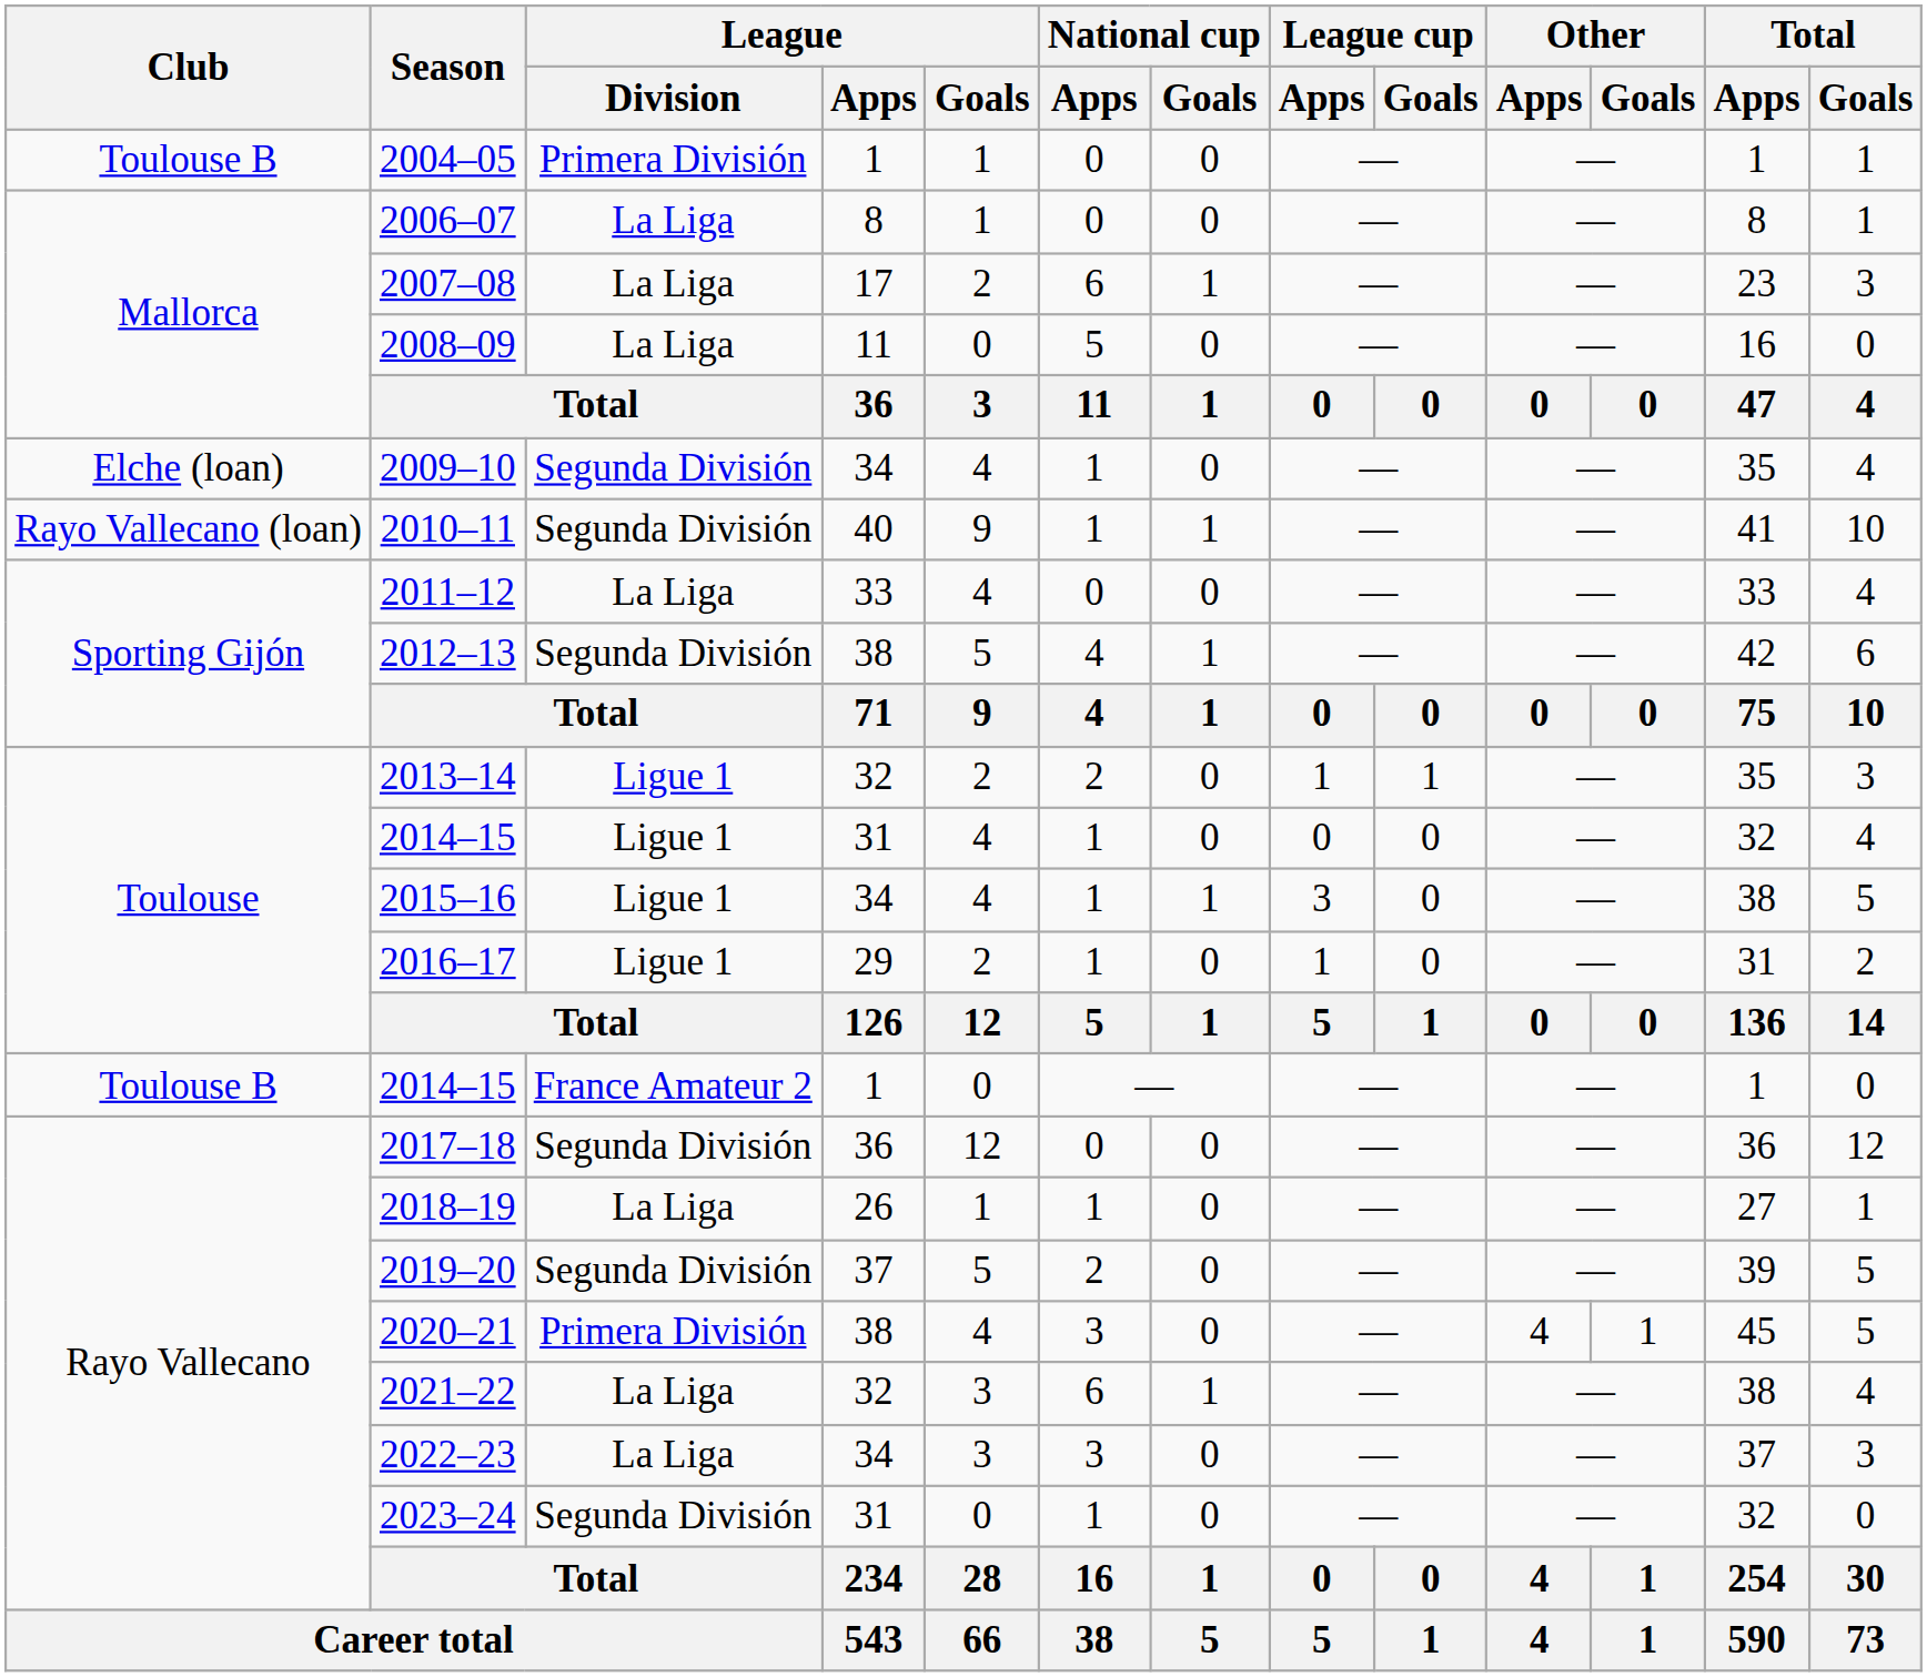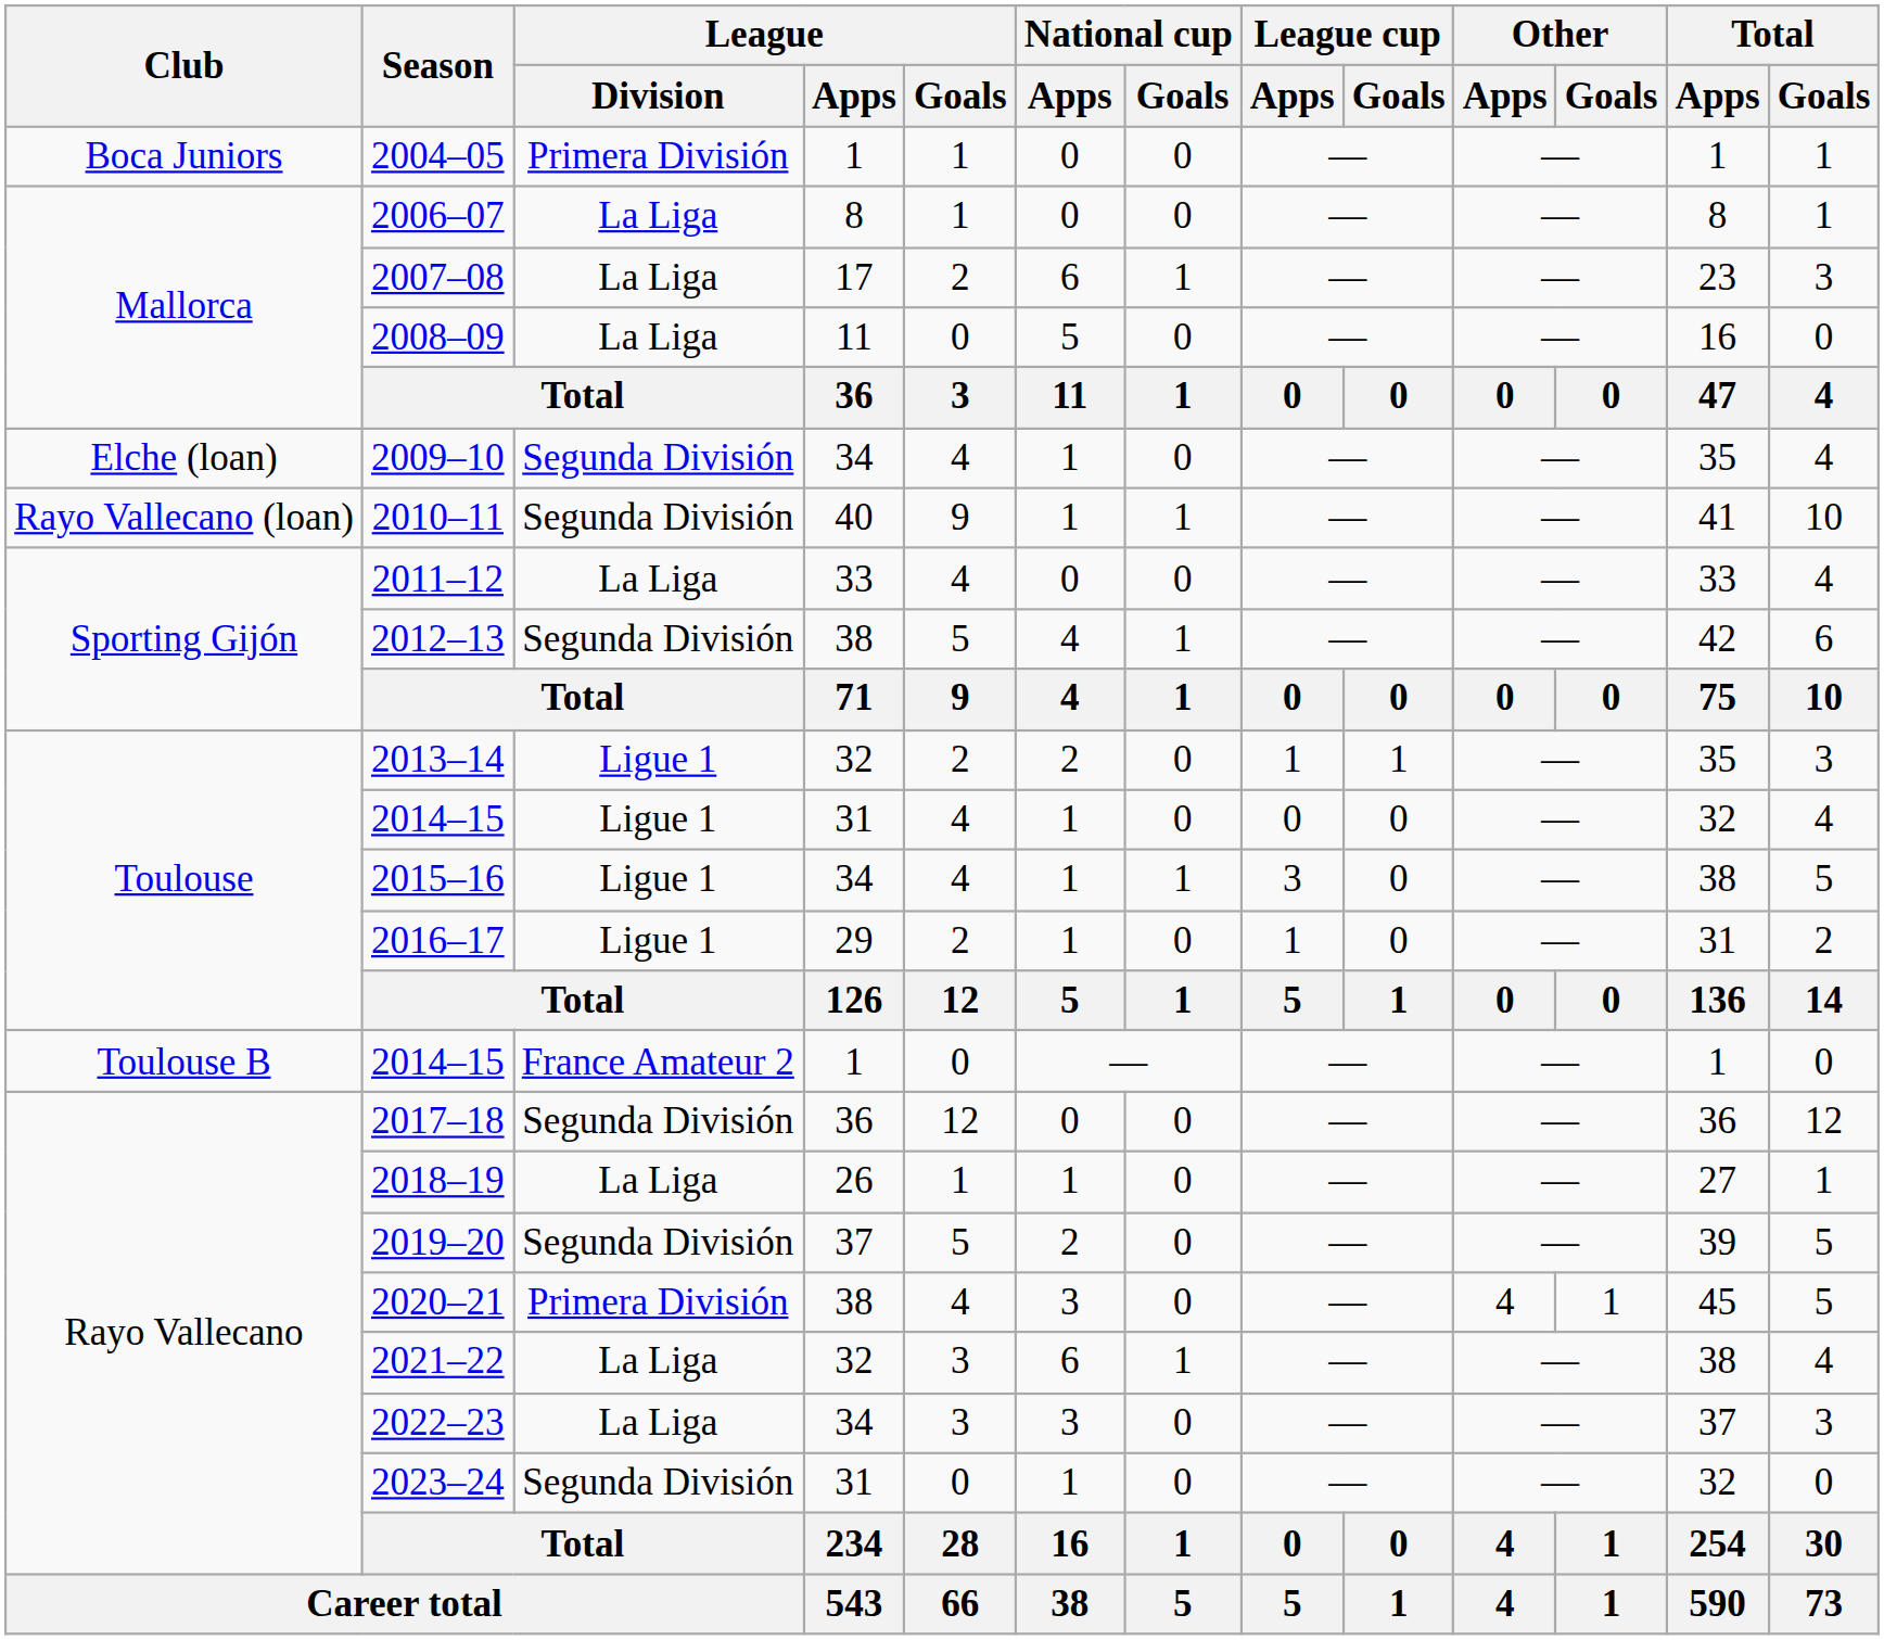 <table class="wikitable" style="text-align:center">
 <tr>
 <th rowspan="2">Club</th>
 <th rowspan="2">Season</th>
 <th colspan="3">League</th>
 <th colspan="2">National cup</th>
 <th colspan="2">League cup</th>
 <th colspan="2">Other</th>
 <th colspan="2">Total</th>
 </tr>
 <tr>
 <th>Division</th>
 <th>Apps</th>
 <th>Goals</th>
 <th>Apps</th>
 <th>Goals</th>
 <th>Apps</th>
 <th>Goals</th>
 <th>Apps</th>
 <th>Goals</th>
 <th>Apps</th>
 <th>Goals</th>
 </tr>
 <tr>
-<td><a href='#'>Toulouse B</a></td>
+<td><a href='#'>Boca Juniors</a></td>
 <td><a href='#'>2004–05</a></td>
 <td><a href='#'>Primera División</a></td>
 <td>1</td>
 <td>1</td>
 <td>0</td>
 <td>0</td>
 <td colspan="2">—</td>
 <td colspan="2">—</td>
 <td>1</td>
 <td>1</td>
 </tr>
 <tr>
 <td rowspan="4"><a href='#'>Mallorca</a></td>
 <td><a href='#'>2006–07</a></td>
 <td><a href='#'>La Liga</a></td>
 <td>8</td>
 <td>1</td>
 <td>0</td>
 <td>0</td>
 <td colspan="2">—</td>
 <td colspan="2">—</td>
 <td>8</td>
 <td>1</td>
 </tr>
 <tr>
 <td><a href='#'>2007–08</a></td>
 <td>La Liga</td>
 <td>17</td>
 <td>2</td>
 <td>6</td>
 <td>1</td>
 <td colspan="2">—</td>
 <td colspan="2">—</td>
 <td>23</td>
 <td>3</td>
 </tr>
 <tr>
 <td><a href='#'>2008–09</a></td>
 <td>La Liga</td>
 <td>11</td>
 <td>0</td>
 <td>5</td>
 <td>0</td>
 <td colspan="2">—</td>
 <td colspan="2">—</td>
 <td>16</td>
 <td>0</td>
 </tr>
 <tr>
 <th colspan="2">Total</th>
 <th>36</th>
 <th>3</th>
 <th>11</th>
 <th>1</th>
 <th>0</th>
 <th>0</th>
 <th>0</th>
 <th>0</th>
 <th>47</th>
 <th>4</th>
 </tr>
 <tr>
 <td><a href='#'>Elche</a> (loan)</td>
 <td><a href='#'>2009–10</a></td>
 <td><a href='#'>Segunda División</a></td>
 <td>34</td>
 <td>4</td>
 <td>1</td>
 <td>0</td>
 <td colspan="2">—</td>
 <td colspan="2">—</td>
 <td>35</td>
 <td>4</td>
 </tr>
 <tr>
 <td><a href='#'>Rayo Vallecano</a> (loan)</td>
 <td><a href='#'>2010–11</a></td>
 <td>Segunda División</td>
 <td>40</td>
 <td>9</td>
 <td>1</td>
 <td>1</td>
 <td colspan="2">—</td>
 <td colspan="2">—</td>
 <td>41</td>
 <td>10</td>
 </tr>
 <tr>
 <td rowspan="3"><a href='#'>Sporting Gijón</a></td>
 <td><a href='#'>2011–12</a></td>
 <td>La Liga</td>
 <td>33</td>
 <td>4</td>
 <td>0</td>
 <td>0</td>
 <td colspan="2">—</td>
 <td colspan="2">—</td>
 <td>33</td>
 <td>4</td>
 </tr>
 <tr>
 <td><a href='#'>2012–13</a></td>
 <td>Segunda División</td>
 <td>38</td>
 <td>5</td>
 <td>4</td>
 <td>1</td>
 <td colspan="2">—</td>
 <td colspan="2">—</td>
 <td>42</td>
 <td>6</td>
 </tr>
 <tr>
 <th colspan="2">Total</th>
 <th>71</th>
 <th>9</th>
 <th>4</th>
 <th>1</th>
 <th>0</th>
 <th>0</th>
 <th>0</th>
 <th>0</th>
 <th>75</th>
 <th>10</th>
 </tr>
 <tr>
 <td rowspan="5"><a href='#'>Toulouse</a></td>
 <td><a href='#'>2013–14</a></td>
 <td><a href='#'>Ligue 1</a></td>
 <td>32</td>
 <td>2</td>
 <td>2</td>
 <td>0</td>
 <td>1</td>
 <td>1</td>
 <td colspan="2">—</td>
 <td>35</td>
 <td>3</td>
 </tr>
 <tr>
 <td><a href='#'>2014–15</a></td>
 <td>Ligue 1</td>
 <td>31</td>
 <td>4</td>
 <td>1</td>
 <td>0</td>
 <td>0</td>
 <td>0</td>
 <td colspan="2">—</td>
 <td>32</td>
 <td>4</td>
 </tr>
 <tr>
 <td><a href='#'>2015–16</a></td>
 <td>Ligue 1</td>
 <td>34</td>
 <td>4</td>
 <td>1</td>
 <td>1</td>
 <td>3</td>
 <td>0</td>
 <td colspan="2">—</td>
 <td>38</td>
 <td>5</td>
 </tr>
 <tr>
 <td><a href='#'>2016–17</a></td>
 <td>Ligue 1</td>
 <td>29</td>
 <td>2</td>
 <td>1</td>
 <td>0</td>
 <td>1</td>
 <td>0</td>
 <td colspan="2">—</td>
 <td>31</td>
 <td>2</td>
 </tr>
 <tr>
 <th colspan="2">Total</th>
 <th>126</th>
 <th>12</th>
 <th>5</th>
 <th>1</th>
 <th>5</th>
 <th>1</th>
 <th>0</th>
 <th>0</th>
 <th>136</th>
 <th>14</th>
 </tr>
 <tr>
 <td><a href='#'>Toulouse B</a></td>
 <td><a href='#'>2014–15</a></td>
 <td><a href='#'>France Amateur 2</a></td>
 <td>1</td>
 <td>0</td>
 <td colspan="2">—</td>
 <td colspan="2">—</td>
 <td colspan="2">—</td>
 <td>1</td>
 <td>0</td>
 </tr>
 <tr>
 <td rowspan="8">Rayo Vallecano</td>
 <td><a href='#'>2017–18</a></td>
 <td>Segunda División</td>
 <td>36</td>
 <td>12</td>
 <td>0</td>
 <td>0</td>
 <td colspan="2">—</td>
 <td colspan="2">—</td>
 <td>36</td>
 <td>12</td>
 </tr>
 <tr>
 <td><a href='#'>2018–19</a></td>
 <td>La Liga</td>
 <td>26</td>
 <td>1</td>
 <td>1</td>
 <td>0</td>
 <td colspan="2">—</td>
 <td colspan="2">—</td>
 <td>27</td>
 <td>1</td>
 </tr>
 <tr>
 <td><a href='#'>2019–20</a></td>
 <td>Segunda División</td>
 <td>37</td>
 <td>5</td>
 <td>2</td>
 <td>0</td>
 <td colspan="2">—</td>
 <td colspan="2">—</td>
 <td>39</td>
 <td>5</td>
 </tr>
 <tr>
 <td><a href='#'>2020–21</a></td>
 <td><a href='#'>Primera División</a></td>
 <td>38</td>
 <td>4</td>
 <td>3</td>
 <td>0</td>
 <td colspan="2">—</td>
 <td>4</td>
 <td>1</td>
 <td>45</td>
 <td>5</td>
 </tr>
 <tr>
 <td><a href='#'>2021–22</a></td>
 <td>La Liga</td>
 <td>32</td>
 <td>3</td>
 <td>6</td>
 <td>1</td>
 <td colspan="2">—</td>
 <td colspan="2">—</td>
 <td>38</td>
 <td>4</td>
 </tr>
 <tr>
 <td><a href='#'>2022–23</a></td>
 <td>La Liga</td>
 <td>34</td>
 <td>3</td>
 <td>3</td>
 <td>0</td>
 <td colspan="2">—</td>
 <td colspan="2">—</td>
 <td>37</td>
 <td>3</td>
 </tr>
 <tr>
 <td><a href='#'>2023–24</a></td>
 <td>Segunda División</td>
 <td>31</td>
 <td>0</td>
 <td>1</td>
 <td>0</td>
 <td colspan="2">—</td>
 <td colspan="2">—</td>
 <td>32</td>
 <td>0</td>
 </tr>
 <tr>
 <th colspan="2">Total</th>
 <th>234</th>
 <th>28</th>
 <th>16</th>
 <th>1</th>
 <th>0</th>
 <th>0</th>
 <th>4</th>
 <th>1</th>
 <th>254</th>
 <th>30</th>
 </tr>
 <tr>
 <th colspan="3">Career total</th>
 <th>543</th>
 <th>66</th>
 <th>38</th>
 <th>5</th>
 <th>5</th>
 <th>1</th>
 <th>4</th>
 <th>1</th>
 <th>590</th>
 <th>73</th>
 </tr>
 </table>
